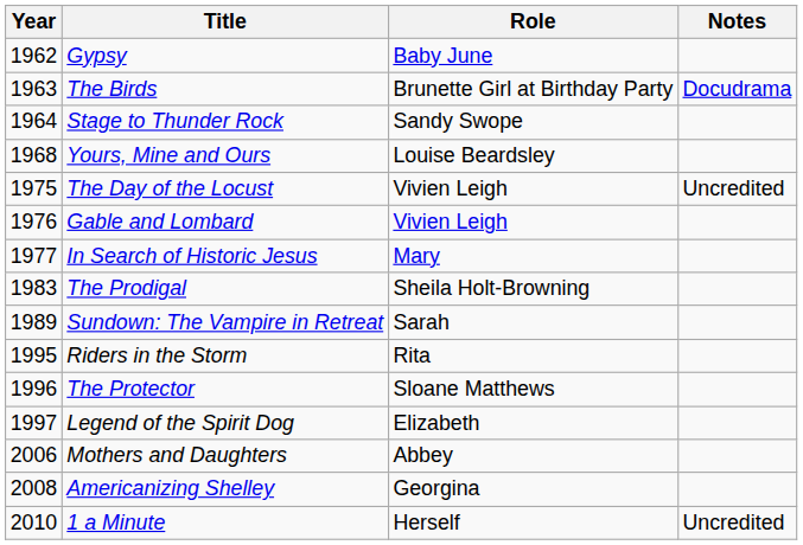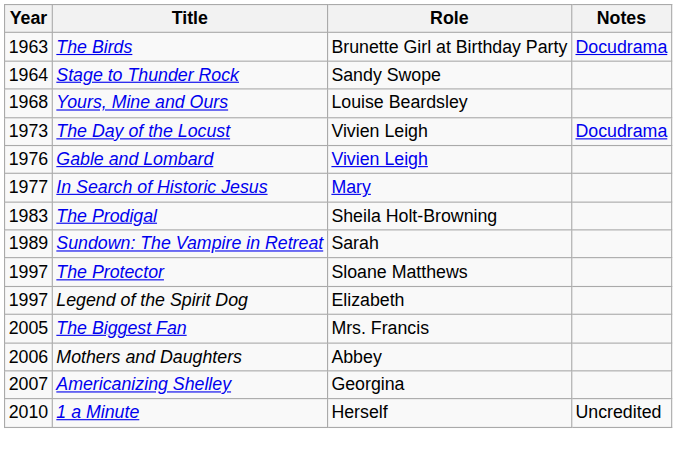 <table class="wikitable sortable">
 <tr>
 <th>Year</th>
 <th>Title</th>
 <th>Role</th>
 <th class="unsortable">Notes</th>
-</tr>
-<tr>
-<td>1962</td>
-<td><em><a href='#'>Gypsy</a></em></td>
-<td><a href='#'>Baby June</a></td>
-<td></td>
 </tr>
 <tr>
 <td>1963</td>
 <td><em><a href='#'>The Birds</a></em></td>
 <td>Brunette Girl at Birthday Party</td>
 <td><a href='#'>Docudrama</a></td>
 </tr>
 <tr>
 <td>1964</td>
 <td><em><a href='#'>Stage to Thunder Rock</a></em></td>
 <td>Sandy Swope</td>
 <td></td>
 </tr>
 <tr>
 <td>1968</td>
 <td><em><a href='#'>Yours, Mine and Ours</a></em></td>
 <td>Louise Beardsley</td>
 <td></td>
 </tr>
 <tr>
-<td>1975</td>
+<td>1973</td>
 <td><em><a href='#'>The Day of the Locust</a></em></td>
 <td>Vivien Leigh</td>
-<td>Uncredited</td>
+<td><a href='#'>Docudrama</a></td>
 </tr>
 <tr>
 <td>1976</td>
 <td><em><a href='#'>Gable and Lombard</a></em></td>
 <td><a href='#'>Vivien Leigh</a></td>
 <td></td>
 </tr>
 <tr>
 <td>1977</td>
 <td><em><a href='#'>In Search of Historic Jesus</a></em></td>
 <td><a href='#'>Mary</a></td>
 <td></td>
 </tr>
 <tr>
 <td>1983</td>
 <td><em><a href='#'>The Prodigal</a></em></td>
 <td>Sheila Holt-Browning</td>
 <td></td>
 </tr>
 <tr>
 <td>1989</td>
 <td><em><a href='#'>Sundown: The Vampire in Retreat</a></em></td>
 <td>Sarah</td>
 <td></td>
 </tr>
 <tr>
-<td>1995</td>
-<td><em>Riders in the Storm</em></td>
-<td>Rita</td>
-<td></td>
-</tr>
-<tr>
-<td>1996</td>
+<td>1997</td>
 <td><em><a href='#'>The Protector</a></em></td>
 <td>Sloane Matthews</td>
 <td></td>
 </tr>
 <tr>
 <td>1997</td>
 <td><em>Legend of the Spirit Dog</em></td>
 <td>Elizabeth</td>
 <td></td>
 </tr>
 <tr>
+<td>2005</td>
+<td><em><a href='#'>The Biggest Fan</a></em></td>
+<td>Mrs. Francis</td>
+<td></td>
+</tr>
+<tr>
 <td>2006</td>
 <td><em>Mothers and Daughters</em></td>
 <td>Abbey</td>
 <td></td>
 </tr>
 <tr>
-<td>2008</td>
+<td>2007</td>
 <td><em><a href='#'>Americanizing Shelley</a></em></td>
 <td>Georgina</td>
 <td></td>
 </tr>
 <tr>
 <td>2010</td>
 <td><em><a href='#'>1 a Minute</a></em></td>
 <td>Herself</td>
 <td>Uncredited</td>
 </tr>
 </table>
